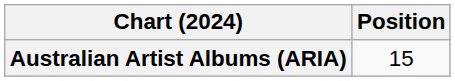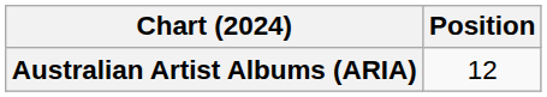 <table class="wikitable plainrowheaders" style="text-align:center">
 <tr>
 <th scope="col">Chart (2024)</th>
 <th scope="col">Position</th>
 </tr>
 <tr>
 <th scope="row">Australian Artist Albums (ARIA)</th>
-<td>15</td>
+<td>12</td>
 </tr>
 </table>
